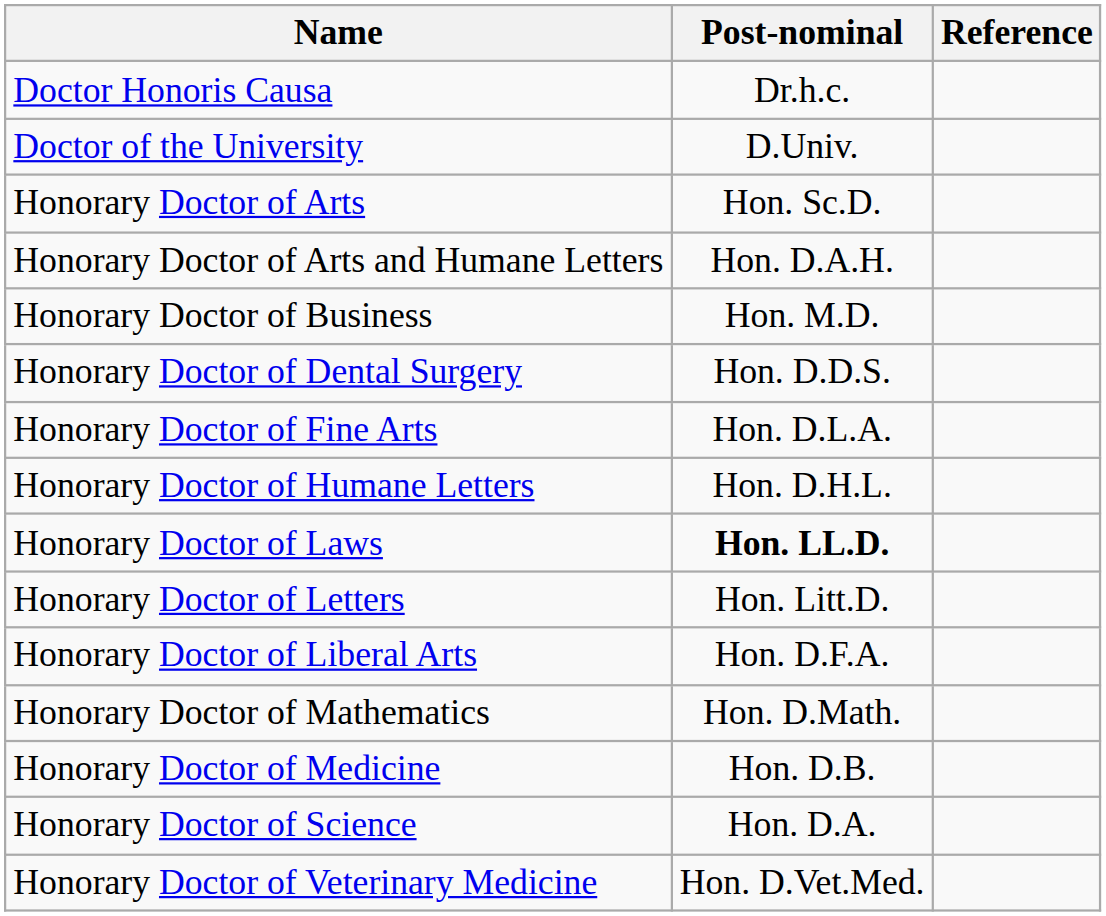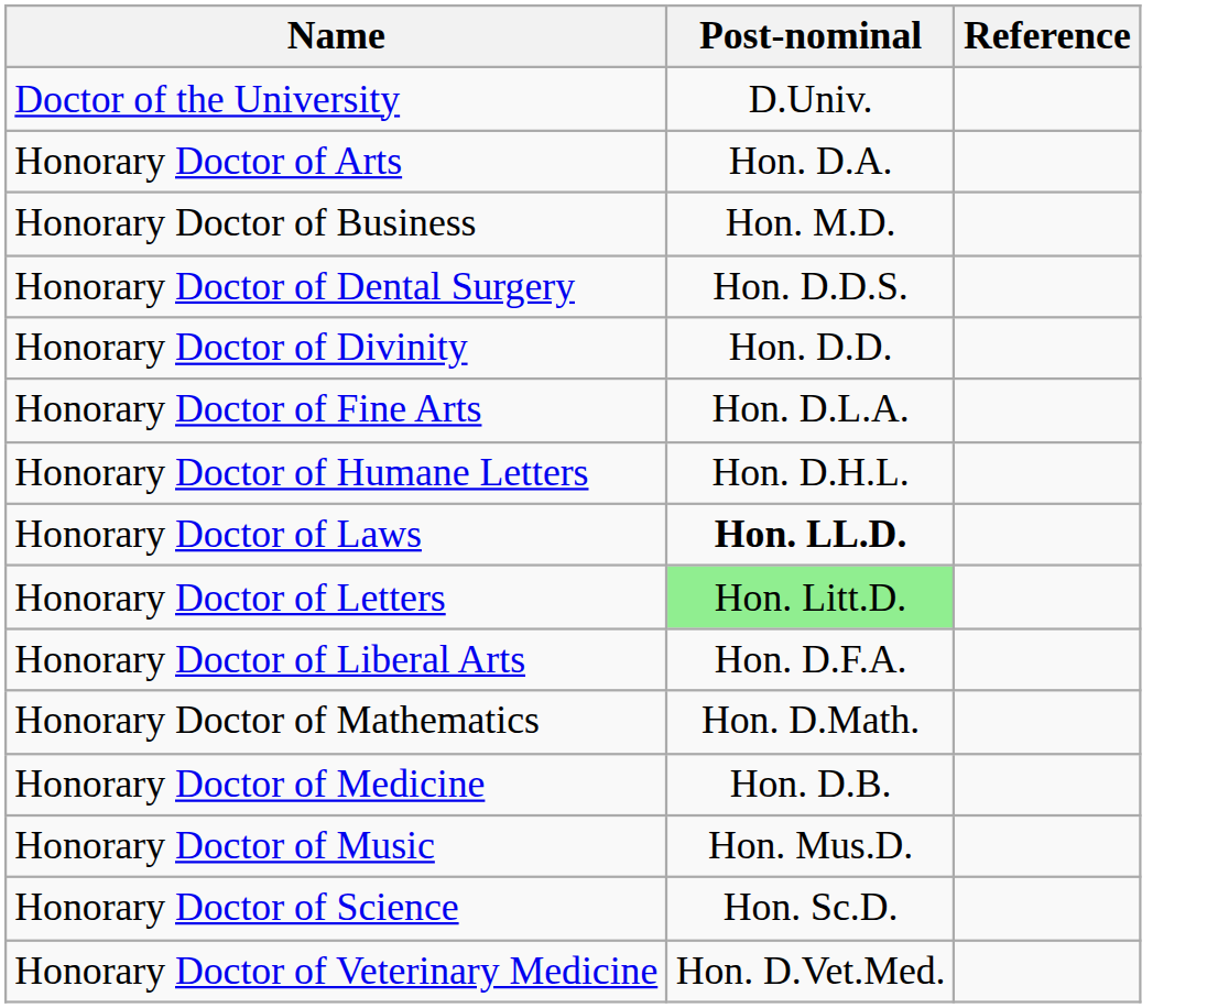 <table class="wikitable sortable">
 <tr>
 <th>Name</th>
 <th>Post-nominal</th>
 <th class="unsortable">Reference</th>
-</tr>
-<tr>
-<td align="left"><a href='#'>Doctor Honoris Causa</a></td>
-<td align="center">Dr.h.c.</td>
-<td align="center"></td>
 </tr>
 <tr>
 <td align="left"><a href='#'>Doctor of the University</a></td>
 <td align="center">D.Univ.</td>
 <td align="center"></td>
 </tr>
 <tr>
 <td align="left">Honorary <a href='#'>Doctor of Arts</a></td>
-<td align="center">Hon. Sc.D.</td>
-<td align="center"></td>
-</tr>
-<tr>
-<td align="left">Honorary Doctor of Arts and Humane Letters</td>
-<td align="center">Hon. D.A.H.</td>
+<td align="center">Hon. D.A.</td>
 <td align="center"></td>
 </tr>
 <tr>
 <td align="left">Honorary Doctor of Business</td>
 <td align="center">Hon. M.D.</td>
 <td align="center"></td>
 </tr>
 <tr>
 <td align="left">Honorary <a href='#'>Doctor of Dental Surgery</a></td>
 <td align="center">Hon. D.D.S.</td>
+<td align="center"></td>
+</tr>
+<tr>
+<td align="left">Honorary <a href='#'>Doctor of Divinity</a></td>
+<td align="center">Hon. D.D.</td>
 <td align="center"></td>
 </tr>
 <tr>
 <td align="left">Honorary <a href='#'>Doctor of Fine Arts</a></td>
 <td align="center">Hon. D.L.A.</td>
 </tr>
 <tr>
 <td align="left">Honorary <a href='#'>Doctor of Humane Letters</a></td>
 <td align="center">Hon. D.H.L.</td>
 <td align="center"></td>
 </tr>
 <tr>
 <td align="left">Honorary <a href='#'>Doctor of Laws</a></td>
 <td align="center"><strong>Hon. LL.D.</strong></td>
 <td align="center"></td>
 </tr>
 <tr>
 <td align="left">Honorary <a href='#'>Doctor of Letters</a></td>
-<td align="center">Hon. Litt.D.</td>
+<td align="center" style="background: lightgreen;">Hon. Litt.D.</td>
 <td align="center"></td>
 </tr>
 <tr>
 <td align="left">Honorary <a href='#'>Doctor of Liberal Arts</a></td>
 <td align="center">Hon. D.F.A.</td>
 </tr>
 <tr>
 <td align="left">Honorary Doctor of Mathematics</td>
 <td align="center">Hon. D.Math.</td>
 <td align="center"></td>
 </tr>
 <tr>
 <td align="left">Honorary <a href='#'>Doctor of Medicine</a></td>
 <td align="center">Hon. D.B.</td>
 <td align="center"></td>
 </tr>
 <tr>
+<td align="left">Honorary <a href='#'>Doctor of Music</a></td>
+<td align="center">Hon. Mus.D.</td>
+<td align="center"></td>
+</tr>
+<tr>
 <td align="left">Honorary <a href='#'>Doctor of Science</a></td>
-<td align="center">Hon. D.A.</td>
+<td align="center">Hon. Sc.D.</td>
 <td align="center"></td>
 </tr>
 <tr>
 <td align="left">Honorary <a href='#'>Doctor of Veterinary Medicine</a></td>
 <td align="center">Hon. D.Vet.Med.</td>
 <td align="center"></td>
 </tr>
 </table>
